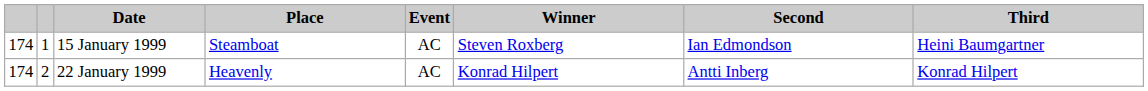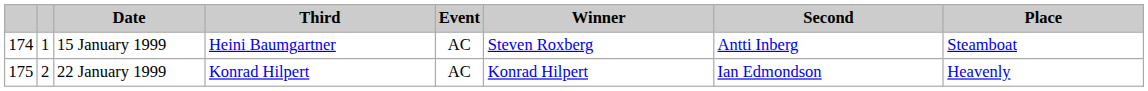 <table class="wikitable plainrowheaders" style="background:#fff; font-size:86%; line-height:16px; border:grey solid 1px; border-collapse:collapse;">
 <tr style="background:#ccc; text-align:center;">
 <th scope="col" style="background:#ccc; width=20 px;"></th>
 <th scope="col" style="background:#ccc; width=30 px;"></th>
 <th scope="col" style="background:#ccc; width:120px;">Date</th>
-<th scope="col" style="background:#ccc; width:160px;">Place</th>
+<th scope="col" style="background:#ccc; width:185px;">Third</th>
 <th scope="col" style="background:#ccc; width:15px;">Event</th>
 <th scope="col" style="background:#ccc; width:185px;">Winner</th>
 <th scope="col" style="background:#ccc; width:185px;">Second</th>
-<th scope="col" style="background:#ccc; width:185px;">Third</th>
+<th scope="col" style="background:#ccc; width:160px;">Place</th>
 </tr>
 <tr>
 <td align=center>174</td>
 <td align=center>1</td>
 <td>15 January 1999</td>
-<td> <a href='#'>Steamboat</a></td>
+<td> <a href='#'>Heini Baumgartner</a></td>
 <td align=center>AC</td>
 <td> <a href='#'>Steven Roxberg</a></td>
-<td> <a href='#'>Ian Edmondson</a></td>
-<td> <a href='#'>Heini Baumgartner</a></td>
+<td> <a href='#'>Antti Inberg</a></td>
+<td> <a href='#'>Steamboat</a></td>
 </tr>
 <tr>
-<td align=center>174</td>
+<td align=center>175</td>
 <td align=center>2</td>
 <td>22 January 1999</td>
-<td> <a href='#'>Heavenly</a></td>
+<td> <a href='#'>Konrad Hilpert</a></td>
 <td align=center>AC</td>
 <td> <a href='#'>Konrad Hilpert</a></td>
-<td> <a href='#'>Antti Inberg</a></td>
-<td> <a href='#'>Konrad Hilpert</a></td>
+<td> <a href='#'>Ian Edmondson</a></td>
+<td> <a href='#'>Heavenly</a></td>
 </tr>
 </table>
